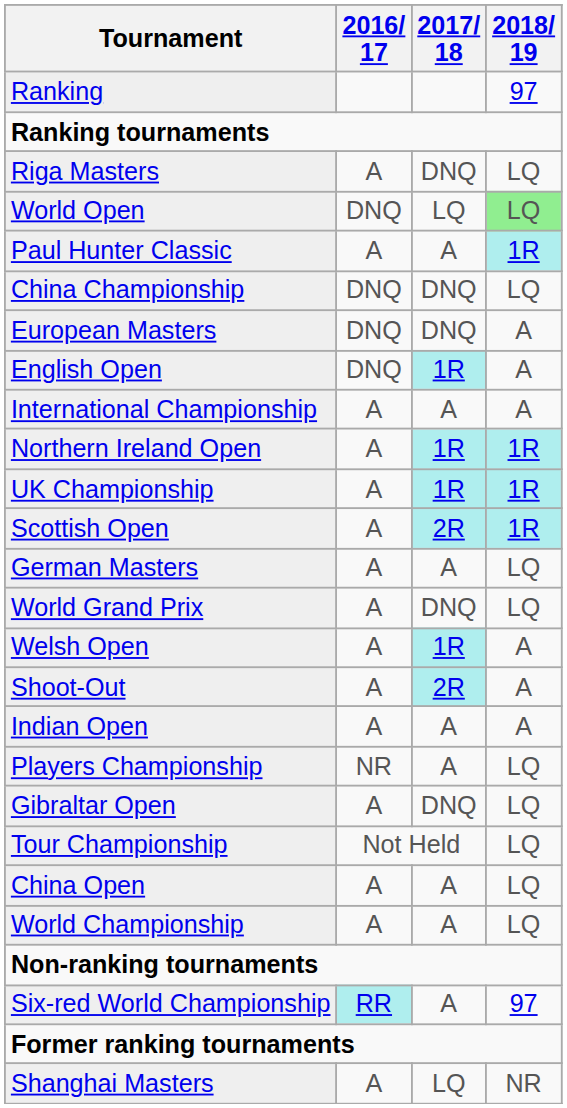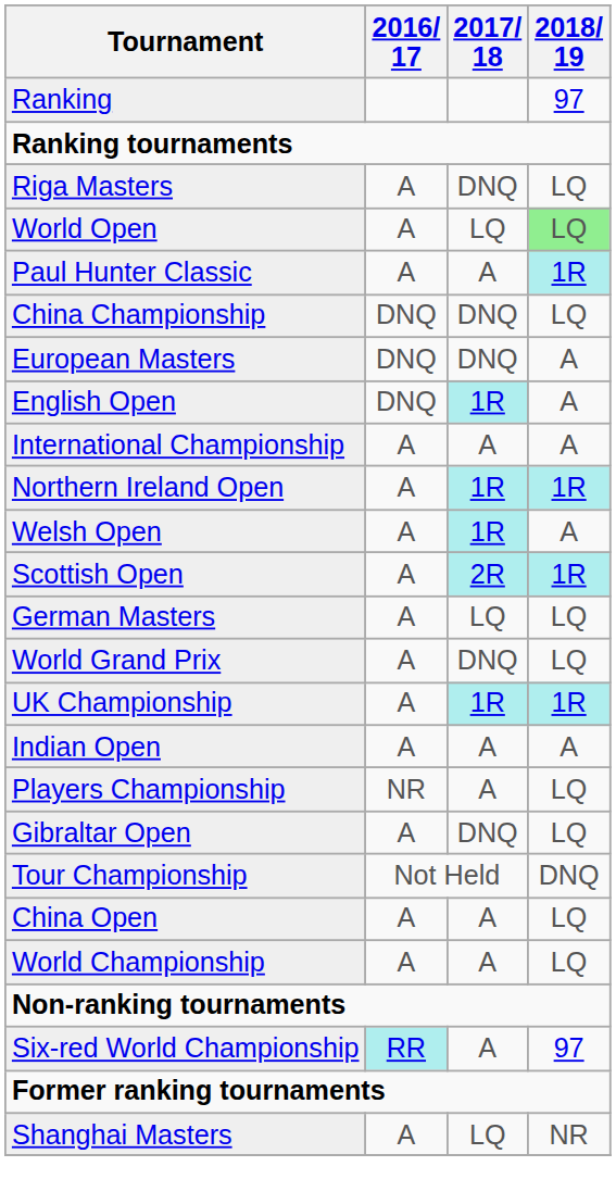 <table class="wikitable" style="font-size:85%;">
 <tr>
 <th>Tournament</th>
 <th><a href='#'>2016/<br>17</a></th>
 <th><a href='#'>2017/<br>18</a></th>
 <th><a href='#'>2018/<br>19</a></th>
 </tr>
 <tr>
 <td style="background:#EFEFEF;"><a href='#'>Ranking</a></td>
 <td style="text-align:center;"></td>
 <td style="text-align:center;"></td>
 <td style="text-align:center;"><a href='#'>97</a></td>
 </tr>
 <tr>
 <td colspan="4"><strong>Ranking tournaments</strong></td>
 </tr>
 <tr>
 <td style="background:#EFEFEF;"><a href='#'>Riga Masters</a></td>
 <td align="center" style="color:#555555;">A</td>
 <td align="center" style="color:#555555;">DNQ</td>
 <td align="center" style="color:#555555;">LQ</td>
 </tr>
 <tr>
 <td style="background:#EFEFEF;"><a href='#'>World Open</a></td>
-<td align="center" style="color:#555555;">DNQ</td>
+<td align="center" style="color:#555555;">A</td>
 <td align="center" style="color:#555555;">LQ</td>
 <td align="center" style="background: lightgreen; color:#555555;">LQ</td>
 </tr>
 <tr>
 <td style="background:#EFEFEF;"><a href='#'>Paul Hunter Classic</a></td>
 <td align="center" style="color:#555555;">A</td>
 <td align="center" style="color:#555555;">A</td>
 <td align="center" style="background:#afeeee;"><a href='#'>1R</a></td>
 </tr>
 <tr>
 <td style="background:#EFEFEF;"><a href='#'>China Championship</a></td>
 <td align="center" style="color:#555555;">DNQ</td>
 <td align="center" style="color:#555555;">DNQ</td>
 <td align="center" style="color:#555555;">LQ</td>
 </tr>
 <tr>
 <td style="background:#EFEFEF;"><a href='#'>European Masters</a></td>
 <td align="center" style="color:#555555;">DNQ</td>
 <td align="center" style="color:#555555;">DNQ</td>
 <td align="center" style="color:#555555;">A</td>
 </tr>
 <tr>
 <td style="background:#EFEFEF;"><a href='#'>English Open</a></td>
 <td align="center" style="color:#555555;">DNQ</td>
 <td align="center" style="background:#afeeee;"><a href='#'>1R</a></td>
 <td align="center" style="color:#555555;">A</td>
 </tr>
 <tr>
 <td style="background:#EFEFEF;"><a href='#'>International Championship</a></td>
 <td align="center" style="color:#555555;">A</td>
 <td align="center" style="color:#555555;">A</td>
 <td align="center" style="color:#555555;">A</td>
 </tr>
 <tr>
 <td style="background:#EFEFEF;"><a href='#'>Northern Ireland Open</a></td>
 <td align="center" style="color:#555555;">A</td>
 <td align="center" style="background:#afeeee;"><a href='#'>1R</a></td>
 <td align="center" style="background:#afeeee;"><a href='#'>1R</a></td>
 </tr>
 <tr>
-<td style="background:#EFEFEF;"><a href='#'>UK Championship</a></td>
+<td style="background:#EFEFEF;"><a href='#'>Welsh Open</a></td>
 <td align="center" style="color:#555555;">A</td>
 <td align="center" style="background:#afeeee;"><a href='#'>1R</a></td>
-<td align="center" style="background:#afeeee;"><a href='#'>1R</a></td>
+<td align="center" style="color:#555555;">A</td>
 </tr>
 <tr>
 <td style="background:#EFEFEF;"><a href='#'>Scottish Open</a></td>
 <td align="center" style="color:#555555;">A</td>
 <td align="center" style="background:#afeeee;"><a href='#'>2R</a></td>
 <td align="center" style="background:#afeeee;"><a href='#'>1R</a></td>
 </tr>
 <tr>
 <td style="background:#EFEFEF;"><a href='#'>German Masters</a></td>
 <td align="center" style="color:#555555;">A</td>
-<td align="center" style="color:#555555;">A</td>
+<td align="center" style="color:#555555;">LQ</td>
 <td align="center" style="color:#555555;">LQ</td>
 </tr>
 <tr>
 <td style="background:#EFEFEF;"><a href='#'>World Grand Prix</a></td>
 <td align="center" style="color:#555555;">A</td>
 <td align="center" style="color:#555555;">DNQ</td>
 <td align="center" style="color:#555555;">LQ</td>
 </tr>
 <tr>
-<td style="background:#EFEFEF;"><a href='#'>Welsh Open</a></td>
+<td style="background:#EFEFEF;"><a href='#'>UK Championship</a></td>
 <td align="center" style="color:#555555;">A</td>
 <td align="center" style="background:#afeeee;"><a href='#'>1R</a></td>
-<td align="center" style="color:#555555;">A</td>
-</tr>
-<tr>
-<td style="background:#EFEFEF;"><a href='#'>Shoot-Out</a></td>
-<td align="center" style="color:#555555;">A</td>
-<td align="center" style="background:#afeeee;"><a href='#'>2R</a></td>
-<td align="center" style="color:#555555;">A</td>
+<td align="center" style="background:#afeeee;"><a href='#'>1R</a></td>
 </tr>
 <tr>
 <td style="background:#EFEFEF;"><a href='#'>Indian Open</a></td>
 <td align="center" style="color:#555555;">A</td>
 <td align="center" style="color:#555555;">A</td>
 <td align="center" style="color:#555555;">A</td>
 </tr>
 <tr>
 <td style="background:#EFEFEF;"><a href='#'>Players Championship</a></td>
 <td align="center" style="color:#555555;">NR</td>
 <td align="center" style="color:#555555;">A</td>
 <td align="center" style="color:#555555;">LQ</td>
 </tr>
 <tr>
 <td style="background:#EFEFEF;"><a href='#'>Gibraltar Open</a></td>
 <td align="center" style="color:#555555;">A</td>
 <td align="center" style="color:#555555;">DNQ</td>
 <td align="center" style="color:#555555;">LQ</td>
 </tr>
 <tr>
 <td style="background:#EFEFEF;"><a href='#'>Tour Championship</a></td>
 <td colspan="2" style="text-align:center;color:#555555;">Not Held</td>
-<td align="center" style="color:#555555;">LQ</td>
+<td align="center" style="color:#555555;">DNQ</td>
 </tr>
 <tr>
 <td style="background:#EFEFEF;"><a href='#'>China Open</a></td>
 <td align="center" style="color:#555555;">A</td>
 <td align="center" style="color:#555555;">A</td>
 <td align="center" style="color:#555555;">LQ</td>
 </tr>
 <tr>
 <td style="background:#EFEFEF;"><a href='#'>World Championship</a></td>
 <td align="center" style="color:#555555;">A</td>
 <td align="center" style="color:#555555;">A</td>
 <td align="center" style="color:#555555;">LQ</td>
 </tr>
 <tr>
 <td colspan="4"><strong>Non-ranking tournaments</strong></td>
 </tr>
 <tr>
 <td style="background:#EFEFEF;"><a href='#'>Six-red World Championship</a></td>
 <td align="center" style="background:#afeeee;"><a href='#'>RR</a></td>
 <td align="center" style="color:#555555;">A</td>
 <td style="text-align:center;"><a href='#'>97</a></td>
 </tr>
 <tr>
 <td colspan="4"><strong>Former ranking tournaments</strong></td>
 </tr>
 <tr>
 <td style="background:#EFEFEF;"><a href='#'>Shanghai Masters</a></td>
 <td align="center" style="color:#555555;">A</td>
 <td align="center" style="color:#555555;">LQ</td>
 <td align="center" style="color:#555555;">NR</td>
 </tr>
 <tr>
 </tr>
 </table>
